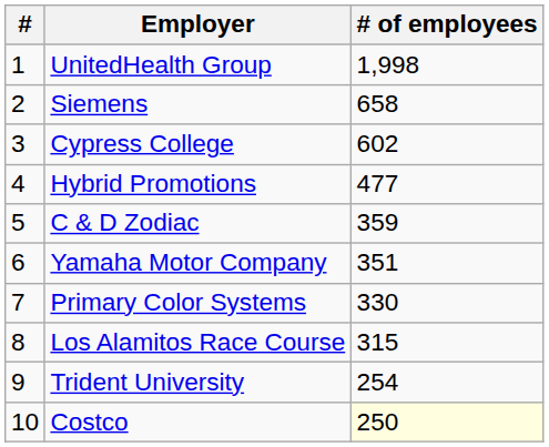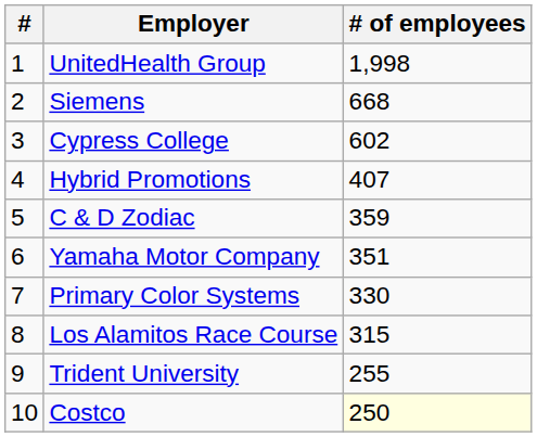 <table class="wikitable">
 <tr>
 <th>#</th>
 <th>Employer</th>
 <th># of employees</th>
 </tr>
 <tr>
 <td>1</td>
 <td><a href='#'>UnitedHealth Group</a></td>
 <td>1,998</td>
 </tr>
 <tr>
 <td>2</td>
 <td><a href='#'>Siemens</a></td>
-<td>658</td>
+<td>668</td>
 </tr>
 <tr>
 <td>3</td>
 <td><a href='#'>Cypress College</a></td>
 <td>602</td>
 </tr>
 <tr>
 <td>4</td>
 <td><a href='#'>Hybrid Promotions</a></td>
-<td>477</td>
+<td>407</td>
 </tr>
 <tr>
 <td>5</td>
 <td><a href='#'>C & D Zodiac</a></td>
 <td>359</td>
 </tr>
 <tr>
 <td>6</td>
 <td><a href='#'>Yamaha Motor Company</a></td>
 <td>351</td>
 </tr>
 <tr>
 <td>7</td>
 <td><a href='#'>Primary Color Systems</a></td>
 <td>330</td>
 </tr>
 <tr>
 <td>8</td>
 <td><a href='#'>Los Alamitos Race Course</a></td>
 <td>315</td>
 </tr>
 <tr>
 <td>9</td>
 <td><a href='#'>Trident University</a></td>
-<td>254</td>
+<td>255</td>
 </tr>
 <tr>
 <td>10</td>
 <td><a href='#'>Costco</a></td>
 <td style="background: lightyellow;">250</td>
 </tr>
 </table>
